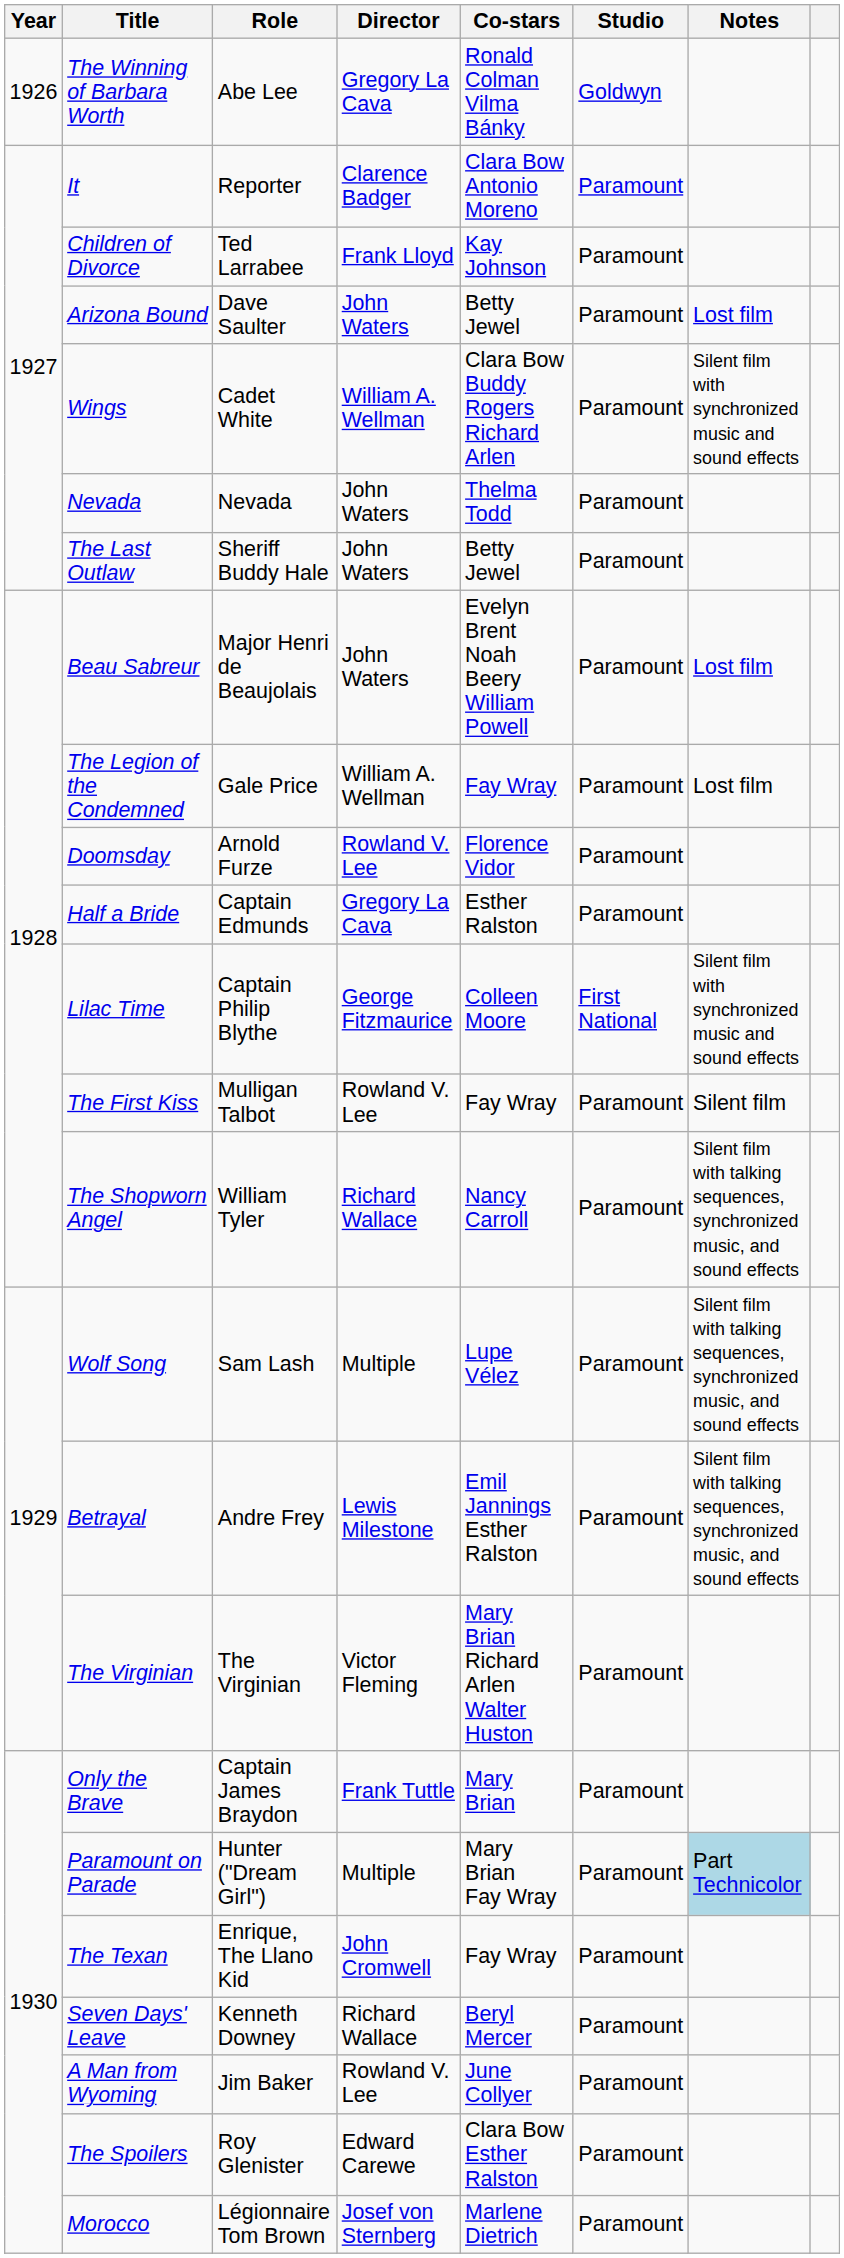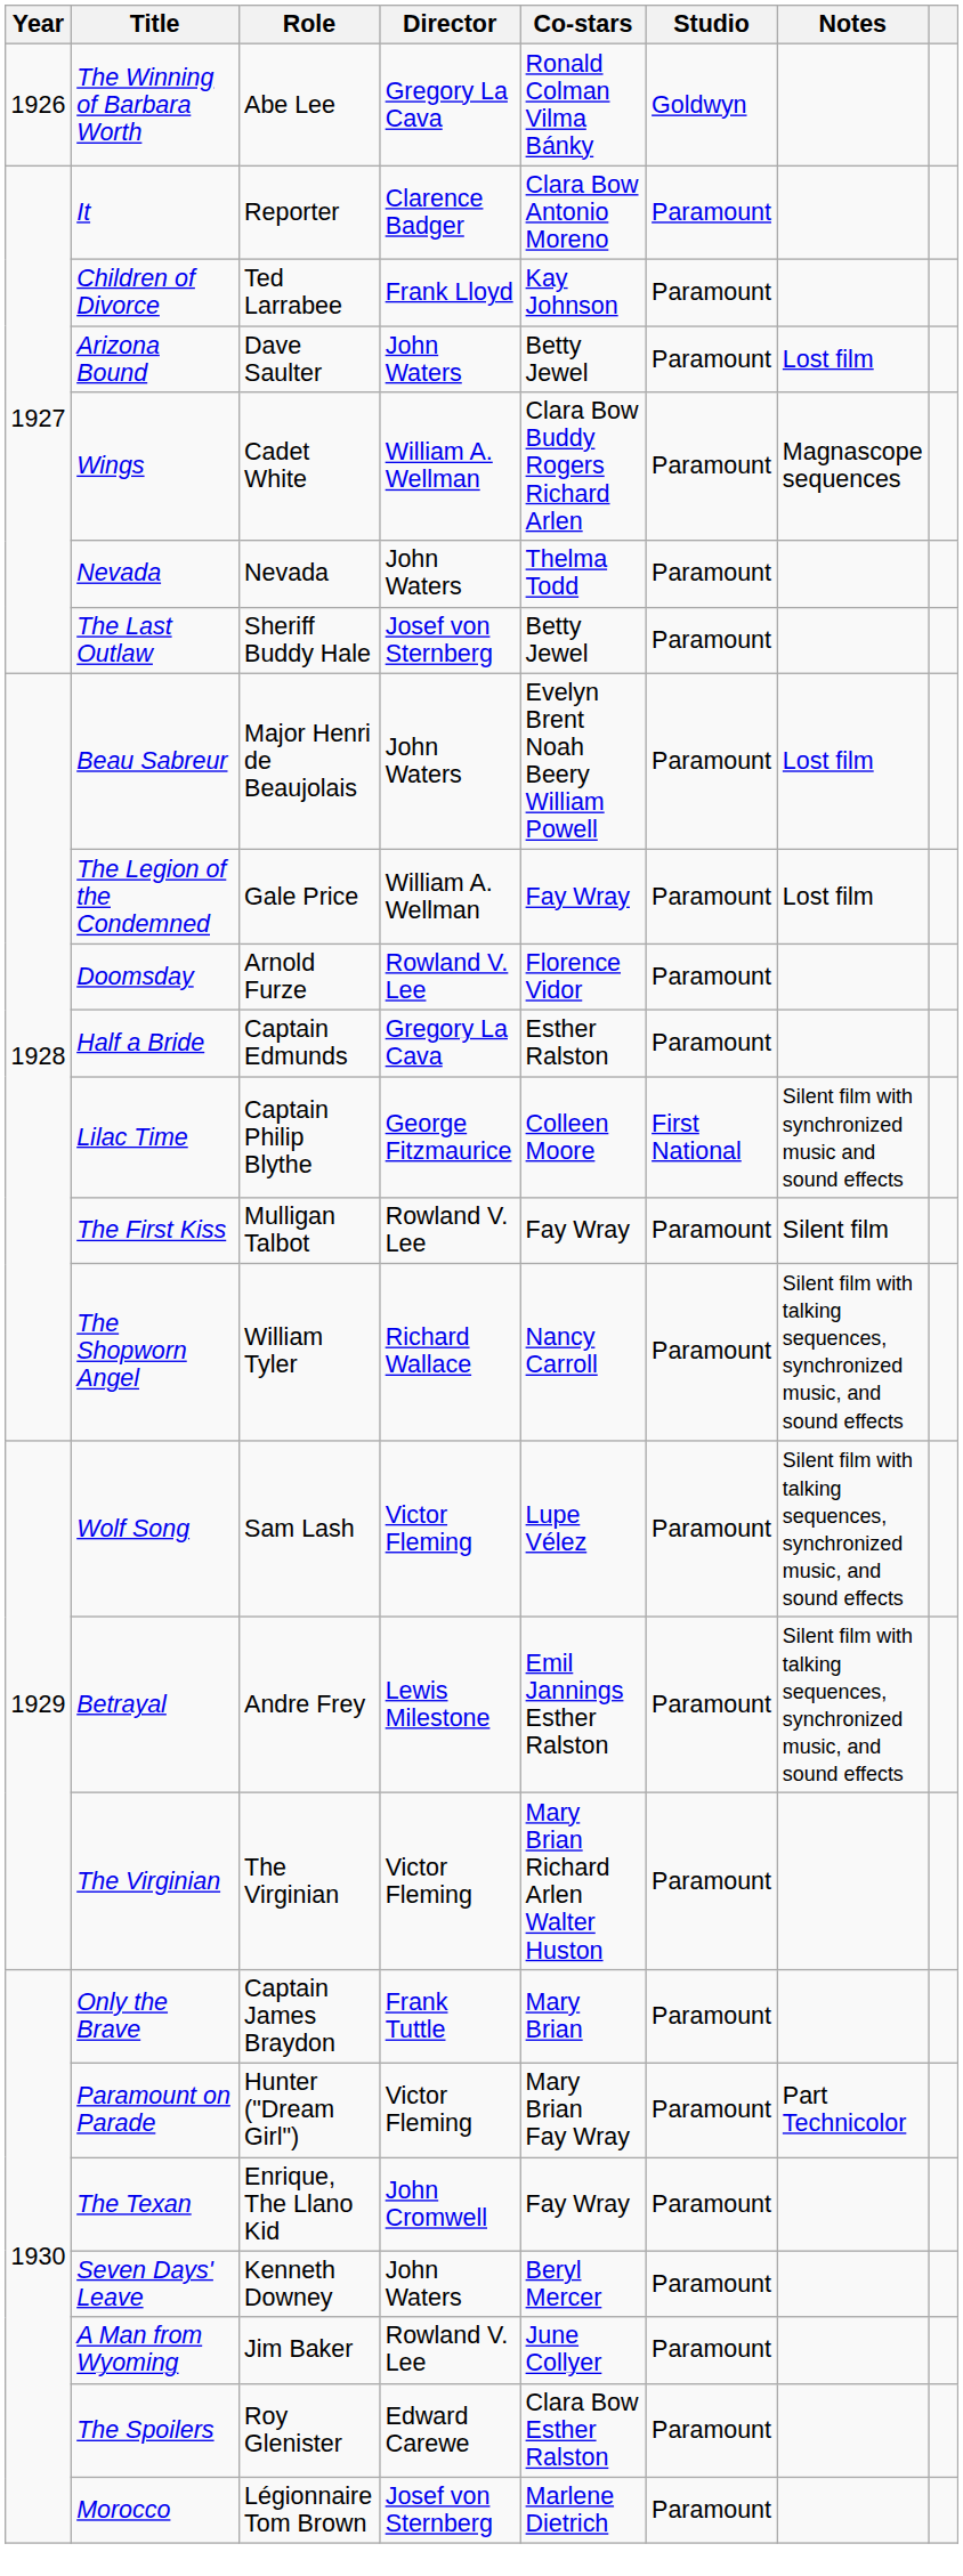 <table class="wikitable sortable" width="100%">
 <tr>
 <th width="5%">Year</th>
 <th width="20%">Title</th>
 <th width="15%">Role</th>
 <th width="15%">Director</th>
 <th width="15%">Co-stars</th>
 <th width="10%">Studio</th>
 <th width="15%" class="unsortable">Notes</th>
 <th width="5%" class="unsortable"></th>
 </tr>
 <tr>
 <td>1926</td>
 <td><em><a href='#'>The Winning of Barbara Worth</a></em></td>
 <td>Abe Lee</td>
 <td><a href='#'>Gregory La Cava</a></td>
 <td><a href='#'>Ronald Colman</a><br><a href='#'>Vilma Bánky</a></td>
 <td><a href='#'>Goldwyn</a></td>
 <td></td>
 <td></td>
 </tr>
 <tr>
 <td rowspan=6>1927</td>
 <td><em><a href='#'>It</a></em></td>
 <td>Reporter</td>
 <td><a href='#'>Clarence Badger</a></td>
 <td><a href='#'>Clara Bow</a><br><a href='#'>Antonio Moreno</a></td>
 <td><a href='#'>Paramount</a></td>
 <td></td>
 <td></td>
 </tr>
 <tr>
 <td><em><a href='#'>Children of Divorce</a></em></td>
 <td>Ted Larrabee</td>
 <td><a href='#'>Frank Lloyd</a></td>
 <td><a href='#'>Kay Johnson</a></td>
 <td>Paramount</td>
 <td></td>
 <td></td>
 </tr>
 <tr>
 <td><em><a href='#'>Arizona Bound</a></em></td>
 <td>Dave Saulter</td>
 <td><a href='#'>John Waters</a></td>
 <td>Betty Jewel</td>
 <td>Paramount</td>
 <td><a href='#'>Lost film</a></td>
 <td></td>
 </tr>
 <tr>
 <td><em><a href='#'>Wings</a></em></td>
 <td>Cadet White</td>
 <td><a href='#'>William A. Wellman</a></td>
 <td>Clara Bow<br><a href='#'>Buddy Rogers</a><br><a href='#'>Richard Arlen</a></td>
 <td>Paramount</td>
-<td><small>Silent film with synchronized music and sound effects</small></td>
+<td>Magnascope sequences</td>
 <td></td>
 </tr>
 <tr>
 <td><em><a href='#'>Nevada</a></em></td>
 <td>Nevada</td>
 <td>John Waters</td>
 <td><a href='#'>Thelma Todd</a></td>
 <td>Paramount</td>
 <td></td>
 <td></td>
 </tr>
 <tr>
 <td><em><a href='#'>The Last Outlaw</a></em></td>
 <td>Sheriff Buddy Hale</td>
-<td>John Waters</td>
+<td><a href='#'>Josef von Sternberg</a></td>
 <td>Betty Jewel</td>
 <td>Paramount</td>
 <td></td>
 <td></td>
 </tr>
 <tr>
 <td rowspan=7>1928</td>
 <td><em><a href='#'>Beau Sabreur</a></em></td>
 <td>Major Henri de Beaujolais</td>
 <td>John Waters</td>
 <td>Evelyn Brent<br>Noah Beery<br><a href='#'>William Powell</a></td>
 <td>Paramount</td>
 <td><a href='#'>Lost film</a></td>
 <td></td>
 </tr>
 <tr>
 <td><em><a href='#'>The Legion of the Condemned</a></em></td>
 <td>Gale Price</td>
 <td>William A. Wellman</td>
 <td><a href='#'>Fay Wray</a></td>
 <td>Paramount</td>
 <td>Lost film</td>
 <td></td>
 </tr>
 <tr>
 <td><em><a href='#'>Doomsday</a></em></td>
 <td>Arnold Furze</td>
 <td><a href='#'>Rowland V. Lee</a></td>
 <td><a href='#'>Florence Vidor</a></td>
 <td>Paramount</td>
 <td></td>
 <td></td>
 </tr>
 <tr>
 <td><em><a href='#'>Half a Bride</a></em></td>
 <td>Captain Edmunds</td>
 <td><a href='#'>Gregory La Cava</a></td>
 <td>Esther Ralston</td>
 <td>Paramount</td>
 <td></td>
 <td></td>
 </tr>
 <tr>
 <td><em><a href='#'>Lilac Time</a></em></td>
 <td>Captain Philip Blythe</td>
 <td><a href='#'>George Fitzmaurice</a></td>
 <td><a href='#'>Colleen Moore</a></td>
 <td><a href='#'>First National</a></td>
 <td><small>Silent film with synchronized music and sound effects</small></td>
 <td></td>
 </tr>
 <tr>
 <td><em><a href='#'>The First Kiss</a></em></td>
 <td>Mulligan Talbot</td>
 <td>Rowland V. Lee</td>
 <td>Fay Wray</td>
 <td>Paramount</td>
 <td>Silent film</td>
 <td></td>
 </tr>
 <tr>
 <td><em><a href='#'>The Shopworn Angel</a></em></td>
 <td>William Tyler</td>
 <td><a href='#'>Richard Wallace</a></td>
 <td><a href='#'>Nancy Carroll</a></td>
 <td>Paramount</td>
 <td><small>Silent film with talking sequences, synchronized music, and sound effects</small></td>
 <td></td>
 </tr>
 <tr>
 <td rowspan=3>1929</td>
 <td><em><a href='#'>Wolf Song</a></em></td>
 <td>Sam Lash</td>
-<td>Multiple</td>
+<td><a href='#'>Victor Fleming</a></td>
 <td><a href='#'>Lupe Vélez</a></td>
 <td>Paramount</td>
 <td><small>Silent film with talking sequences, synchronized music, and sound effects</small></td>
 <td></td>
 </tr>
 <tr>
 <td><em><a href='#'>Betrayal</a></em></td>
 <td>Andre Frey</td>
 <td><a href='#'>Lewis Milestone</a></td>
 <td><a href='#'>Emil Jannings</a><br>Esther Ralston</td>
 <td>Paramount</td>
 <td><small>Silent film with talking sequences, synchronized music, and sound effects</small></td>
 <td></td>
 </tr>
 <tr>
 <td><em><a href='#'>The Virginian</a></em></td>
 <td>The Virginian</td>
 <td>Victor Fleming</td>
 <td><a href='#'>Mary Brian</a><br>Richard Arlen<br><a href='#'>Walter Huston</a></td>
 <td>Paramount</td>
 <td></td>
 <td></td>
 </tr>
 <tr>
 <td rowspan=7>1930</td>
 <td><em><a href='#'>Only the Brave</a></em></td>
 <td>Captain James Braydon</td>
 <td><a href='#'>Frank Tuttle</a></td>
 <td><a href='#'>Mary Brian</a></td>
 <td>Paramount</td>
 <td></td>
 <td></td>
 </tr>
 <tr>
 <td><em><a href='#'>Paramount on Parade</a></em></td>
 <td>Hunter ("Dream Girl")</td>
-<td>Multiple</td>
+<td>Victor Fleming</td>
 <td>Mary Brian<br>Fay Wray</td>
 <td>Paramount</td>
-<td style="background: lightblue;">Part <a href='#'>Technicolor</a></td>
+<td>Part <a href='#'>Technicolor</a></td>
 <td></td>
 </tr>
 <tr>
 <td><em><a href='#'>The Texan</a></em></td>
 <td>Enrique, The Llano Kid</td>
 <td><a href='#'>John Cromwell</a></td>
 <td>Fay Wray</td>
 <td>Paramount</td>
 <td></td>
 <td></td>
 </tr>
 <tr>
 <td><em><a href='#'>Seven Days' Leave</a></em></td>
 <td>Kenneth Downey</td>
-<td>Richard Wallace</td>
+<td>John Waters</td>
 <td><a href='#'>Beryl Mercer</a></td>
 <td>Paramount</td>
 <td></td>
 <td></td>
 </tr>
 <tr>
 <td><em><a href='#'>A Man from Wyoming</a></em></td>
 <td>Jim Baker</td>
 <td>Rowland V. Lee</td>
 <td><a href='#'>June Collyer</a></td>
 <td>Paramount</td>
 <td></td>
 <td></td>
 </tr>
 <tr>
 <td><em><a href='#'>The Spoilers</a></em></td>
 <td>Roy Glenister</td>
 <td>Edward Carewe</td>
 <td>Clara Bow<br><a href='#'>Esther Ralston</a></td>
 <td>Paramount</td>
 <td></td>
 <td></td>
 </tr>
 <tr>
 <td><em><a href='#'>Morocco</a></em></td>
 <td>Légionnaire Tom Brown</td>
 <td><a href='#'>Josef von Sternberg</a></td>
 <td><a href='#'>Marlene Dietrich</a></td>
 <td>Paramount</td>
 <td></td>
 <td></td>
 </tr>
 </table>
